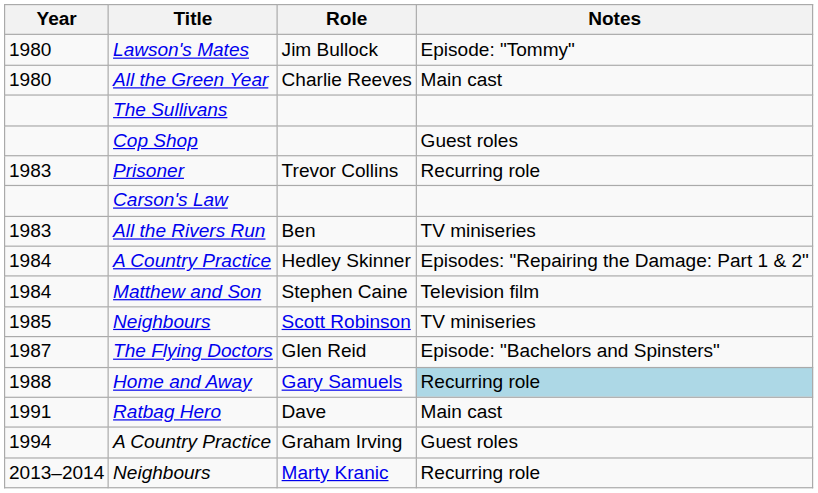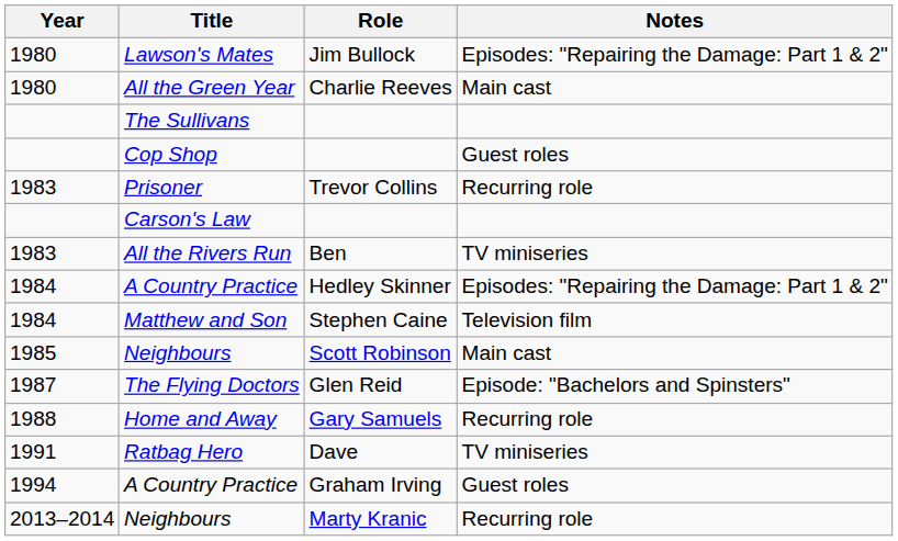 <table class="wikitable">
 <tr>
 <th>Year</th>
 <th>Title</th>
 <th>Role</th>
 <th>Notes</th>
 </tr>
 <tr>
 <td>1980</td>
 <td><em><a href='#'>Lawson's Mates</a></em></td>
 <td>Jim Bullock</td>
-<td>Episode: "Tommy"</td>
+<td>Episodes: "Repairing the Damage: Part 1 & 2"</td>
 </tr>
 <tr>
 <td>1980</td>
 <td><em><a href='#'>All the Green Year</a></em></td>
 <td>Charlie Reeves</td>
 <td>Main cast</td>
 </tr>
 <tr>
 <td></td>
 <td><em><a href='#'>The Sullivans</a></em></td>
 <td></td>
 <td></td>
 </tr>
 <tr>
 <td></td>
 <td><em><a href='#'>Cop Shop</a></em></td>
 <td></td>
 <td>Guest roles</td>
 </tr>
 <tr>
 <td>1983</td>
 <td><em><a href='#'>Prisoner</a></em></td>
 <td>Trevor Collins</td>
 <td>Recurring role</td>
 </tr>
 <tr>
 <td></td>
 <td><em><a href='#'>Carson's Law</a></em></td>
 <td></td>
 <td></td>
 </tr>
 <tr>
 <td>1983</td>
 <td><em><a href='#'>All the Rivers Run</a></em></td>
 <td>Ben</td>
 <td>TV miniseries</td>
 </tr>
 <tr>
 <td>1984</td>
 <td><em><a href='#'>A Country Practice</a></em></td>
 <td>Hedley Skinner</td>
 <td>Episodes: "Repairing the Damage: Part 1 & 2"</td>
 </tr>
 <tr>
 <td>1984</td>
 <td><em><a href='#'>Matthew and Son</a></em></td>
 <td>Stephen Caine</td>
 <td>Television film</td>
 </tr>
 <tr>
 <td>1985</td>
 <td><em><a href='#'>Neighbours</a></em></td>
 <td><a href='#'>Scott Robinson</a></td>
-<td>TV miniseries</td>
+<td>Main cast</td>
 </tr>
 <tr>
 <td>1987</td>
 <td><em><a href='#'>The Flying Doctors</a></em></td>
 <td>Glen Reid</td>
 <td>Episode: "Bachelors and Spinsters"</td>
 </tr>
 <tr>
 <td>1988</td>
 <td><em><a href='#'>Home and Away</a></em></td>
 <td><a href='#'>Gary Samuels</a></td>
-<td style="background: lightblue;">Recurring role</td>
+<td>Recurring role</td>
 </tr>
 <tr>
 <td>1991</td>
 <td><em><a href='#'>Ratbag Hero</a></em></td>
 <td>Dave</td>
-<td>Main cast</td>
+<td>TV miniseries</td>
 </tr>
 <tr>
 <td>1994</td>
 <td><em>A Country Practice</em></td>
 <td>Graham Irving</td>
 <td>Guest roles</td>
 </tr>
 <tr>
 <td>2013–2014</td>
 <td><em>Neighbours</em></td>
 <td><a href='#'>Marty Kranic</a></td>
 <td>Recurring role</td>
 </tr>
 </table>
